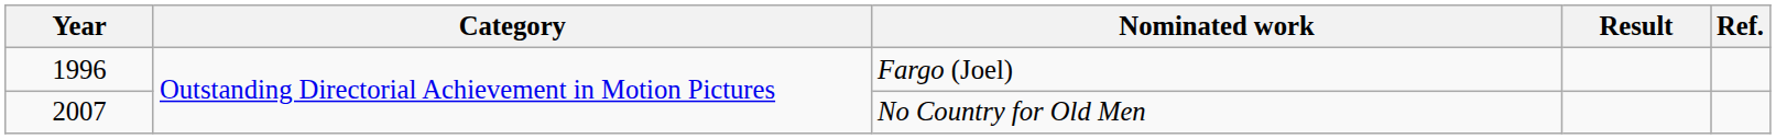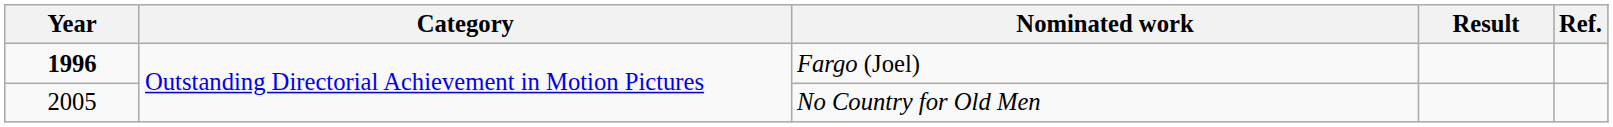 <table class="wikitable unsortable">
 <tr>
 <th scope="col" style="width:5em;">Year</th>
 <th scope="col" style="width:26em;">Category</th>
 <th scope="col" style="width:25em;">Nominated work</th>
 <th scope="col" style="width:5em;">Result</th>
 <th class=unsortable>Ref.</th>
 </tr>
 <tr>
-<td style="text-align:center;">1996</td>
+<td style="text-align:center;"><strong>1996</strong></td>
 <td rowspan=2><a href='#'>Outstanding Directorial Achievement in Motion Pictures</a></td>
 <td><em>Fargo</em> (Joel)</td>
 <td></td>
 <td></td>
 </tr>
 <tr>
-<td style="text-align:center;">2007</td>
+<td style="text-align:center;">2005</td>
 <td><em>No Country for Old Men</em></td>
 <td></td>
 <td></td>
 </tr>
 </table>
